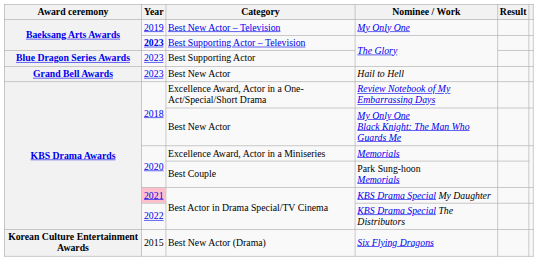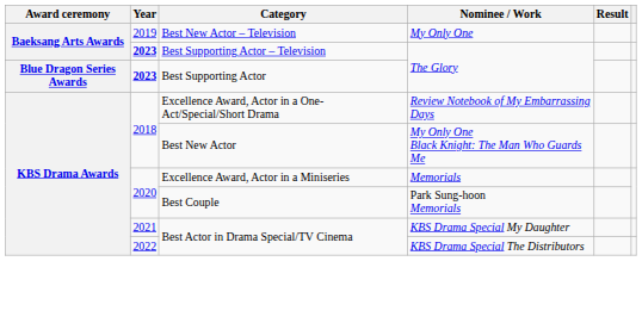 <table class="wikitable plainrowheaders sortable">
 <tr>
 <th scope="col">Award ceremony</th>
 <th scope="col">Year</th>
 <th scope="col">Category</th>
 <th scope="col">Nominee / Work</th>
 <th scope="col">Result</th>
 <th scope="col" class="unsortable"></th>
 </tr>
 <tr>
 <th scope="row"  rowspan="2"><a href='#'>Baeksang Arts Awards</a></th>
 <td style="text-align:center"><a href='#'>2019</a></td>
 <td><a href='#'>Best New Actor – Television</a></td>
 <td><em><a href='#'>My Only One</a></em></td>
 <td></td>
 <td style="text-align:center"></td>
 </tr>
 <tr>
 <td style="text-align:center"><strong><a href='#'>2023</a></strong></td>
 <td><a href='#'>Best Supporting Actor – Television</a></td>
 <td rowspan="2"><em><a href='#'>The Glory</a></em></td>
 <td></td>
 <td style="text-align:center"></td>
 </tr>
 <tr>
 <th scope="row"><a href='#'>Blue Dragon Series Awards</a></th>
-<td style="text-align:center"><a href='#'>2023</a></td>
+<td style="text-align:center"><strong><a href='#'>2023</a></strong></td>
 <td>Best Supporting Actor</td>
-<td></td>
-<td style="text-align:center"></td>
-</tr>
-<tr>
-<th scope="row"><a href='#'>Grand Bell Awards</a></th>
-<td rowspan="1" style="text-align:center"><a href='#'>2023</a></td>
-<td>Best New Actor</td>
-<td><em>Hail to Hell</em></td>
 <td></td>
 <td style="text-align:center"></td>
 </tr>
 <tr>
 <th scope="row"  rowspan="6"><a href='#'>KBS Drama Awards</a></th>
 <td rowspan="2" style="text-align:center"><a href='#'>2018</a></td>
 <td>Excellence Award, Actor in a One-Act/Special/Short Drama</td>
 <td><em><a href='#'>Review Notebook of My Embarrassing Days</a></em></td>
 <td></td>
 <td style="text-align:center"></td>
 </tr>
 <tr>
 <td>Best New Actor</td>
 <td><em><a href='#'>My Only One</a></em><br><em><a href='#'>Black Knight: The Man Who Guards Me</a></em></td>
 <td></td>
 <td style="text-align:center"></td>
 </tr>
 <tr>
 <td rowspan="2" style="text-align:center"><a href='#'>2020</a></td>
 <td>Excellence Award, Actor in a Miniseries</td>
 <td><em><a href='#'>Memorials</a></em></td>
 <td></td>
 <td rowspan="2" style="text-align:center"></td>
 </tr>
 <tr>
 <td>Best Couple</td>
 <td>Park Sung-hoon <br> <em><a href='#'>Memorials</a></em></td>
 <td></td>
 </tr>
 <tr>
-<td style="background: pink; text-align:center"><a href='#'>2021</a></td>
+<td style="text-align:center"><a href='#'>2021</a></td>
 <td rowspan="2">Best Actor in Drama Special/TV Cinema</td>
 <td><em><a href='#'>KBS Drama Special</a> My Daughter</em></td>
 <td></td>
 <td style="text-align:center"></td>
 </tr>
 <tr>
 <td style="text-align:center"><a href='#'>2022</a></td>
 <td><em><a href='#'>KBS Drama Special</a> The Distributors</em></td>
 <td></td>
 <td style="text-align:center"></td>
 </tr>
-<tr>
-<th scope="row">Korean Culture Entertainment Awards</th>
-<td style="text-align:center">2015</td>
-<td>Best New Actor (Drama)</td>
-<td><em><a href='#'>Six Flying Dragons</a></em></td>
-<td></td>
-<td style="text-align:center"></td>
-</tr>
 </table>
